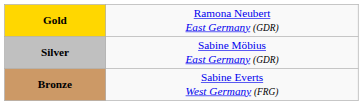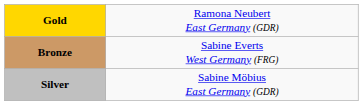 <table class="wikitable" style=" text-align:center; font-size:110%;" width="35%">
 <tr>
 <td bgcolor="gold"><strong>Gold</strong></td>
 <td> <a href='#'>Ramona Neubert</a><br><em><a href='#'>East Germany</a> <small>(GDR)</small></em></td>
 </tr>
 <tr>
+<td bgcolor="CC9966"><strong>Bronze</strong></td>
+<td> <a href='#'>Sabine Everts</a><br><em><a href='#'>West Germany</a> <small>(FRG)</small></em></td>
+</tr>
+<tr>
 <td bgcolor="silver"><strong>Silver</strong></td>
 <td> <a href='#'>Sabine Möbius</a><br><em><a href='#'>East Germany</a> <small>(GDR)</small></em></td>
 </tr>
-<tr>
-<td bgcolor="CC9966"><strong>Bronze</strong></td>
-<td> <a href='#'>Sabine Everts</a><br><em><a href='#'>West Germany</a> <small>(FRG)</small></em></td>
-</tr>
 </table>
